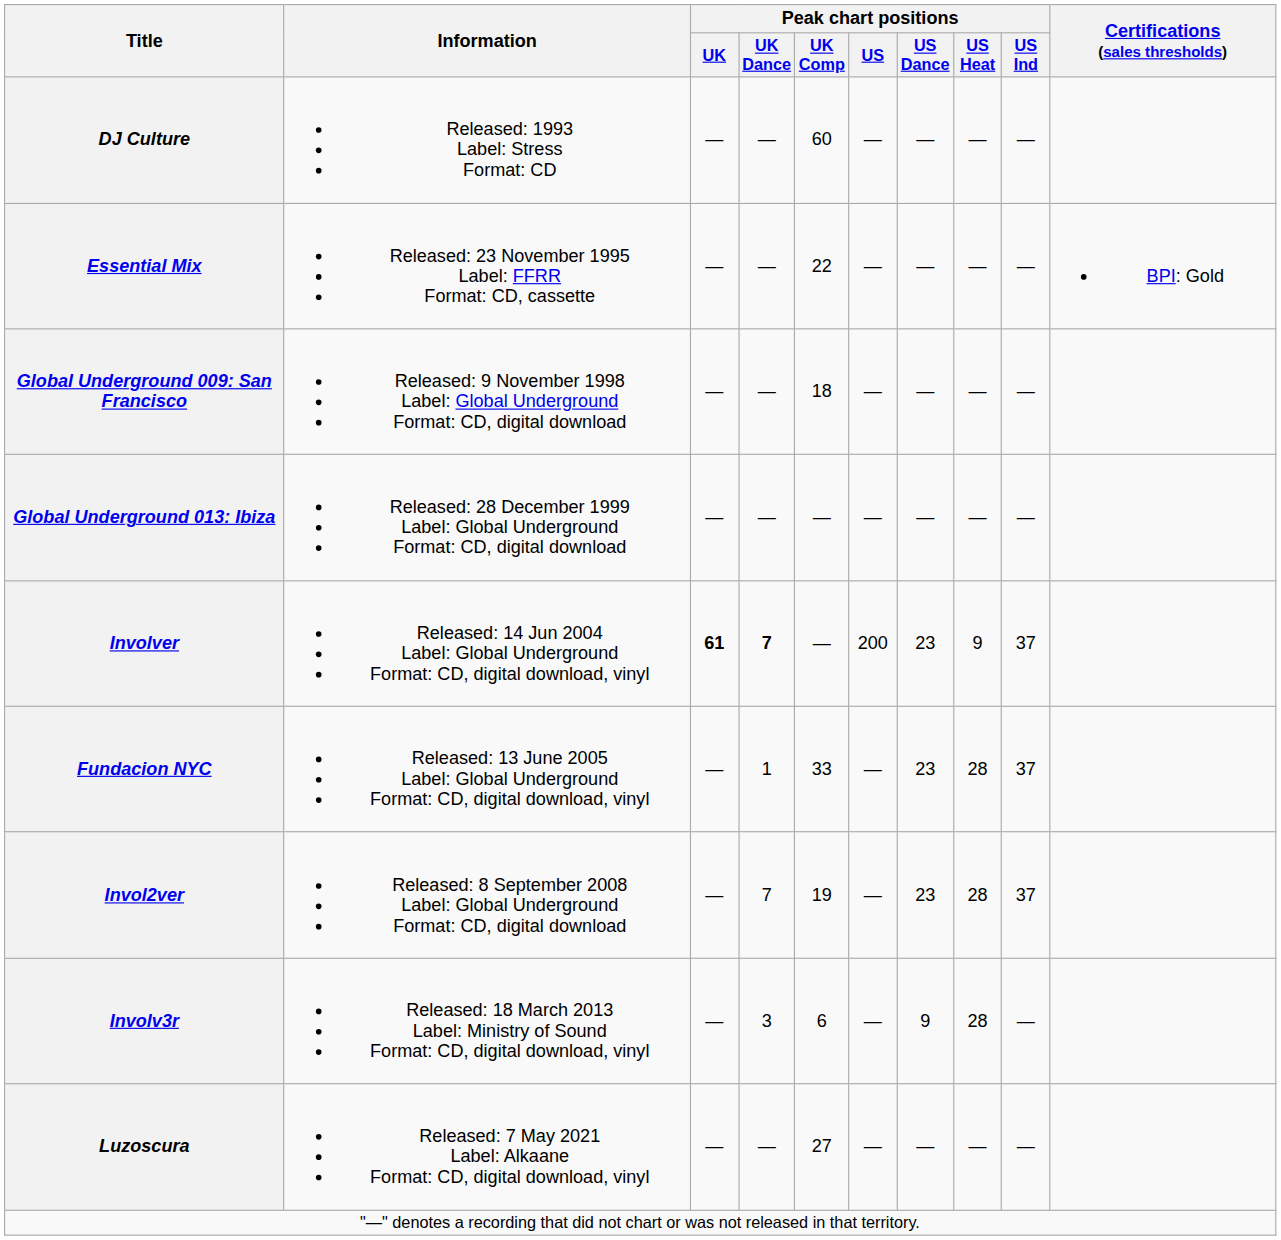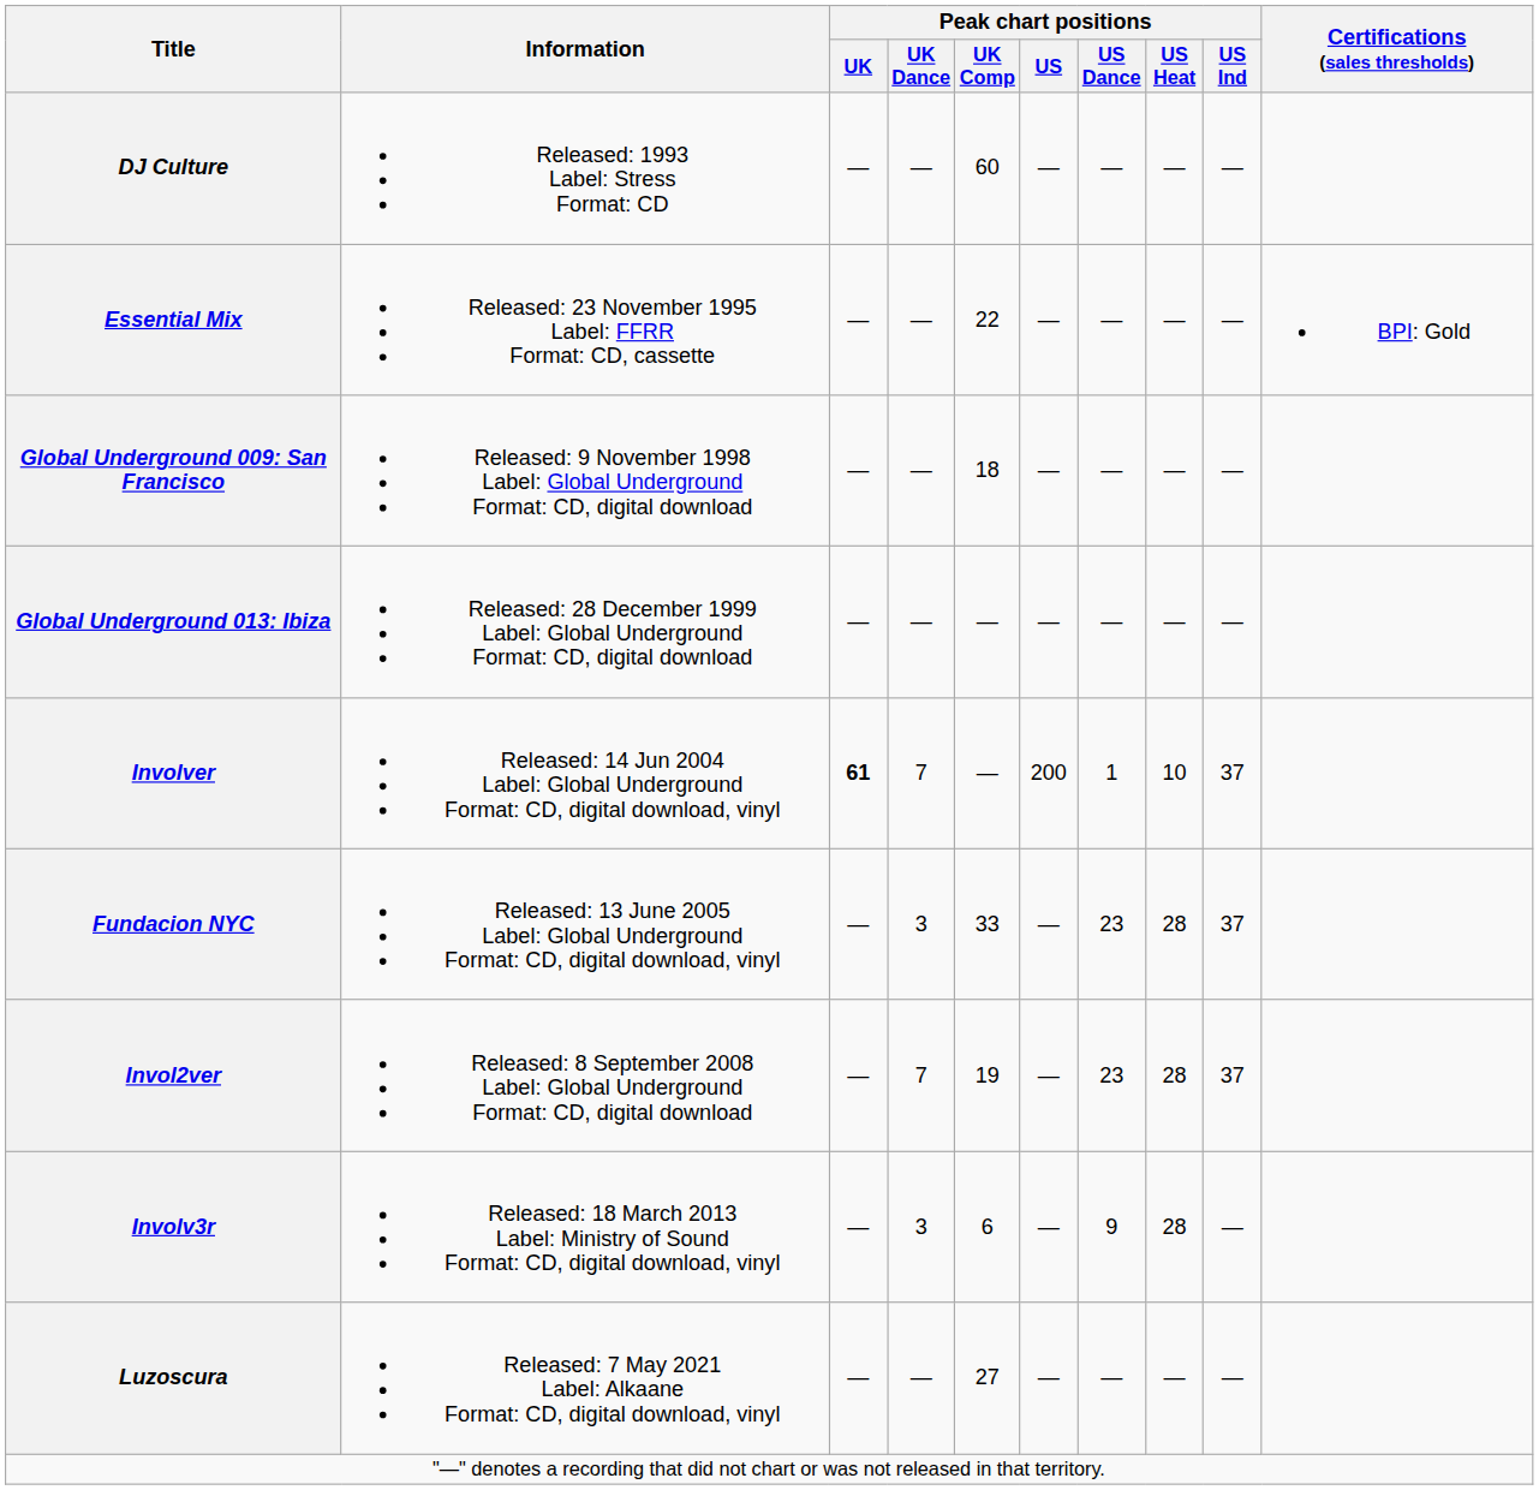 <table class="wikitable plainrowheaders" style="text-align:center;">
 <tr>
 <th scope="col" style="width:15em;" rowspan="2">Title</th>
 <th scope="col" style="width:22em;" rowspan="2">Information</th>
 <th scope="col" colspan="7">Peak chart positions</th>
 <th rowspan="2" style="width:12em;"><a href='#'>Certifications</a><br><small>(<a href='#'>sales thresholds</a>)</small></th>
 </tr>
 <tr>
 <th scope="col" style="width:2.5em;font-size:90%;"><a href='#'>UK</a><br></th>
 <th scope="col" style="width:2.5em;font-size:90%;"><a href='#'>UK<br>Dance</a><br></th>
 <th scope="col" style="width:2.5em;font-size:90%;"><a href='#'>UK<br>Comp</a><br></th>
 <th scope="col" style="width:2.5em;font-size:90%;"><a href='#'>US</a><br></th>
 <th scope="col" style="width:2.5em;font-size:90%;"><a href='#'>US<br>Dance</a><br></th>
 <th scope="col" style="width:2.5em;font-size:90%;"><a href='#'>US<br>Heat</a><br></th>
 <th scope="col" style="width:2.5em;font-size:90%;"><a href='#'>US<br>Ind</a><br></th>
 </tr>
 <tr>
 <th scope="row"><em>DJ Culture</em><br></th>
 <td><br><ul><li>Released: 1993</li><li>Label: Stress</li><li>Format: CD</li></ul></td>
 <td>—</td>
 <td>—</td>
 <td>60</td>
 <td>—</td>
 <td>—</td>
 <td>—</td>
 <td>—</td>
 <td></td>
 </tr>
 <tr>
 <th scope="row"><em><a href='#'>Essential Mix</a></em><br></th>
 <td><br><ul><li>Released: 23 November 1995</li><li>Label: <a href='#'>FFRR</a></li><li>Format: CD, cassette</li></ul></td>
 <td>—</td>
 <td>—</td>
 <td>22</td>
 <td>—</td>
 <td>—</td>
 <td>—</td>
 <td>—</td>
 <td><br><ul><li><a href='#'>BPI</a>: Gold</li></ul></td>
 </tr>
 <tr>
 <th scope="row"><em><a href='#'>Global Underground 009: San Francisco</a></em></th>
 <td><br><ul><li>Released: 9 November 1998</li><li>Label: <a href='#'>Global Underground</a></li><li>Format: CD, digital download</li></ul></td>
 <td>—</td>
 <td>—</td>
 <td>18</td>
 <td>—</td>
 <td>—</td>
 <td>—</td>
 <td>—</td>
 <td></td>
 </tr>
 <tr>
 <th scope="row"><em><a href='#'>Global Underground 013: Ibiza</a></em></th>
 <td><br><ul><li>Released: 28 December 1999</li><li>Label: Global Underground</li><li>Format: CD, digital download</li></ul></td>
 <td>—</td>
 <td>—</td>
 <td>—</td>
 <td>—</td>
 <td>—</td>
 <td>—</td>
 <td>—</td>
 <td></td>
 </tr>
 <tr>
 <th scope="row"><em><a href='#'>Involver</a></em></th>
 <td><br><ul><li>Released: 14 Jun 2004</li><li>Label: Global Underground</li><li>Format: CD, digital download, vinyl</li></ul></td>
 <td><strong>61</strong></td>
-<td><strong>7</strong></td>
+<td>7</td>
 <td>—</td>
 <td>200</td>
-<td>23</td>
-<td>9</td>
+<td>1</td>
+<td>10</td>
 <td>37</td>
 <td></td>
 </tr>
 <tr>
 <th scope="row"><em><a href='#'>Fundacion NYC</a></em></th>
 <td><br><ul><li>Released: 13 June 2005</li><li>Label: Global Underground</li><li>Format: CD, digital download, vinyl</li></ul></td>
 <td>—</td>
-<td>1</td>
+<td>3</td>
 <td>33</td>
 <td>—</td>
 <td>23</td>
 <td>28</td>
 <td>37</td>
 <td></td>
 </tr>
 <tr>
 <th scope="row"><em><a href='#'>Invol2ver</a></em></th>
 <td><br><ul><li>Released: 8 September 2008</li><li>Label: Global Underground</li><li>Format: CD, digital download</li></ul></td>
 <td>—</td>
 <td>7</td>
 <td>19</td>
 <td>—</td>
 <td>23</td>
 <td>28</td>
 <td>37</td>
 <td></td>
 </tr>
 <tr>
 <th scope="row"><em><a href='#'>Involv3r</a></em></th>
 <td><br><ul><li>Released: 18 March 2013</li><li>Label: Ministry of Sound</li><li>Format: CD, digital download, vinyl</li></ul></td>
 <td>—</td>
 <td>3</td>
 <td>6</td>
 <td>—</td>
 <td>9</td>
 <td>28</td>
 <td>—</td>
 <td></td>
 </tr>
 <tr>
 <th scope="row"><em>Luzoscura</em></th>
 <td><br><ul><li>Released: 7 May 2021</li><li>Label: Alkaane</li><li>Format: CD, digital download, vinyl</li></ul></td>
 <td>—</td>
 <td>—</td>
 <td>27</td>
 <td>—</td>
 <td>—</td>
 <td>—</td>
 <td>—</td>
 </tr>
 <tr>
 <td colspan="10" style="font-size:90%">"—" denotes a recording that did not chart or was not released in that territory.</td>
 </tr>
 </table>
